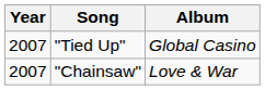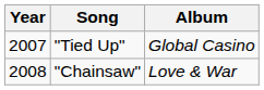 <table class="wikitable">
 <tr>
 <th>Year</th>
 <th>Song</th>
 <th style="text-align:center;">Album</th>
 </tr>
 <tr>
 <td>2007</td>
 <td>"Tied Up" </td>
 <td align="left"><em>Global Casino</em></td>
 </tr>
 <tr>
-<td>2007</td>
+<td>2008</td>
 <td>"Chainsaw"</td>
 <td align="left"><em>Love & War</em></td>
 </tr>
 </table>
